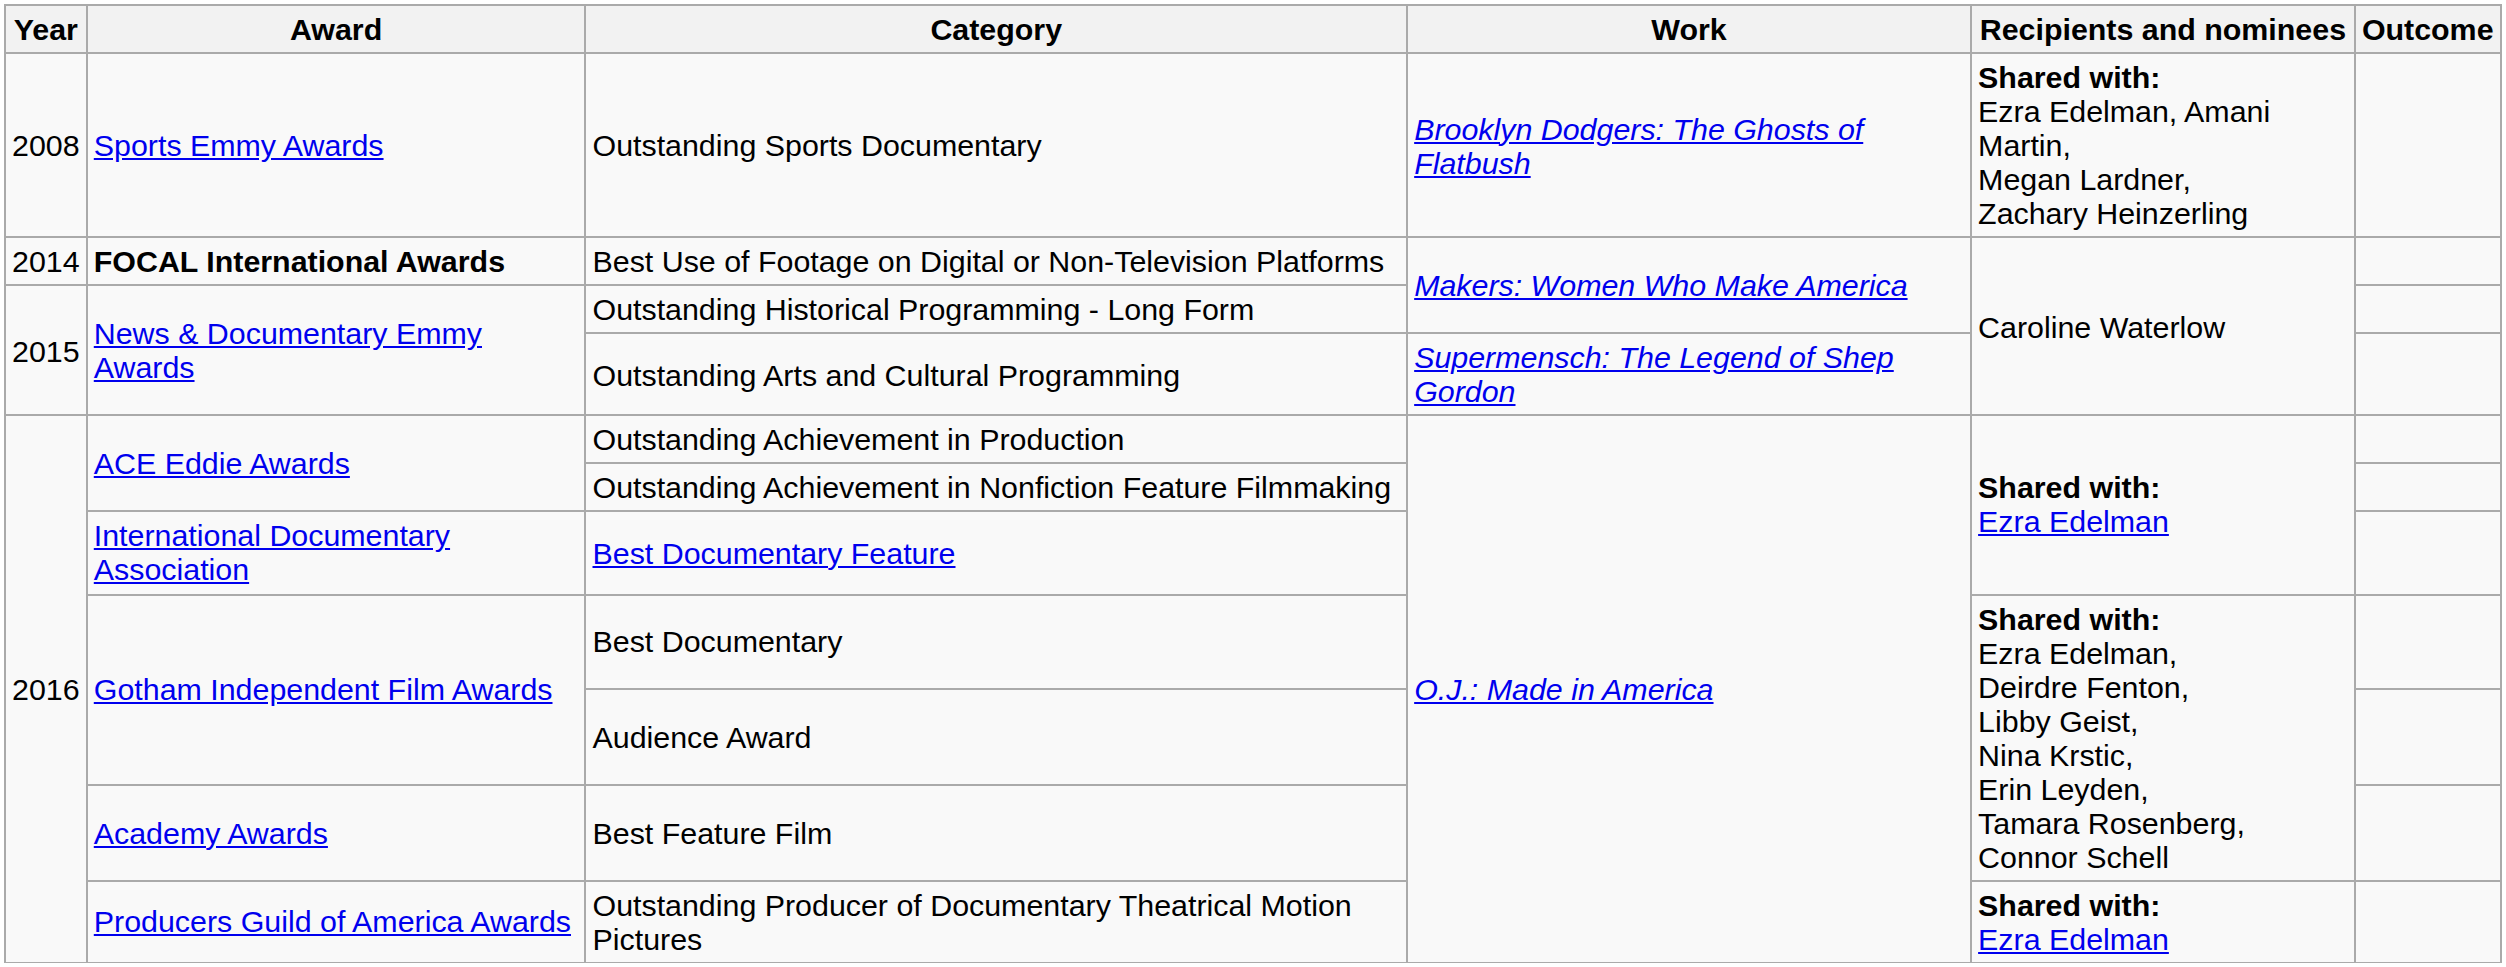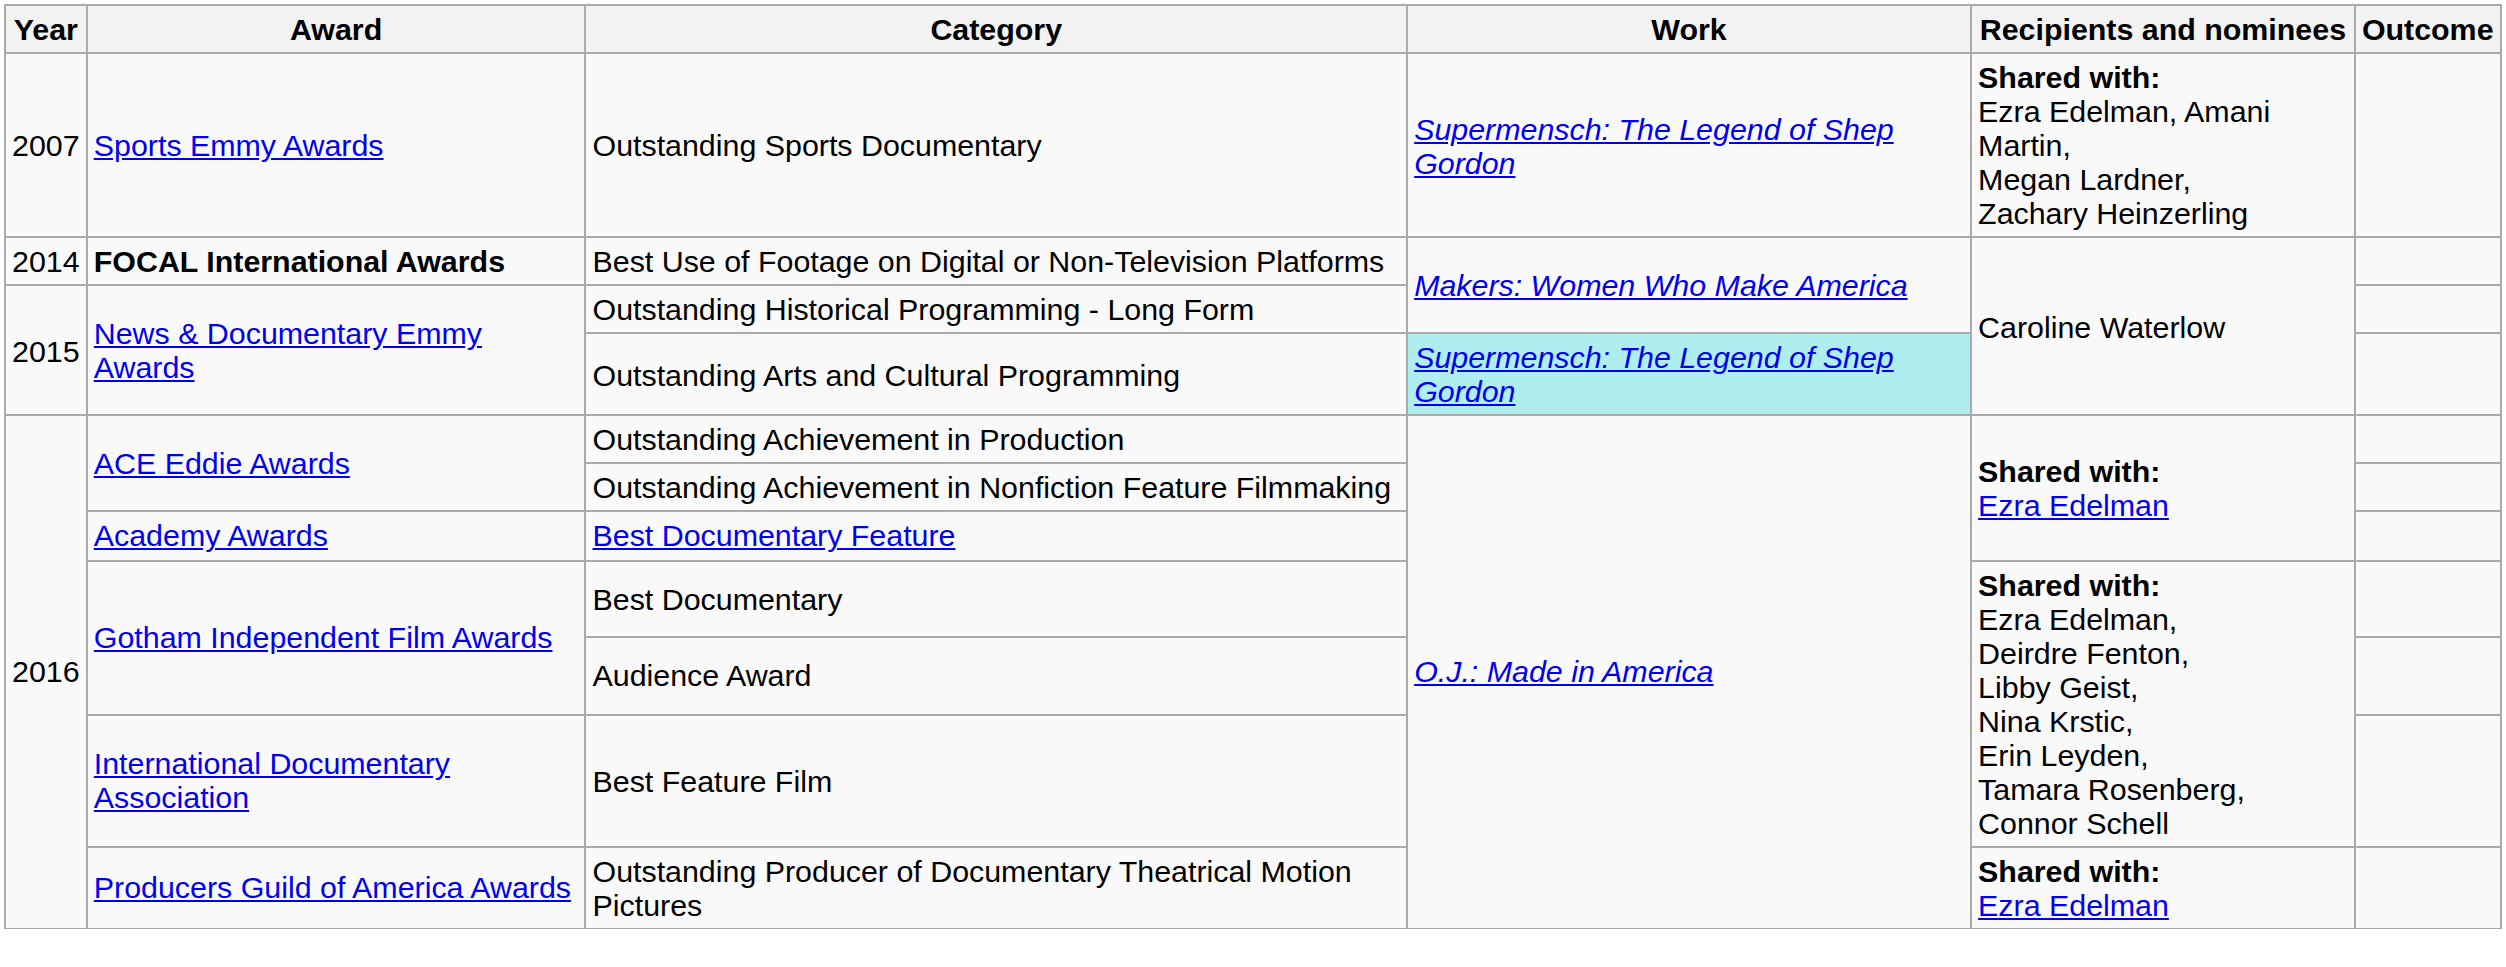 <table class="wikitable" style="font-size: 95%;">
 <tr style="background:#ccc; text-align:center;">
 <th>Year</th>
 <th>Award</th>
 <th>Category</th>
 <th>Work</th>
 <th>Recipients and nominees</th>
 <th>Outcome</th>
 </tr>
 <tr>
-<td>2008</td>
+<td>2007</td>
 <td><a href='#'>Sports Emmy Awards</a></td>
 <td>Outstanding Sports Documentary</td>
-<td><em><a href='#'>Brooklyn Dodgers: The Ghosts of Flatbush</a></em></td>
+<td><em><a href='#'>Supermensch: The Legend of Shep Gordon</a></em></td>
 <td><strong>Shared with:</strong><br> Ezra Edelman, Amani Martin,<br> Megan Lardner,<br> Zachary Heinzerling</td>
 <td></td>
 </tr>
 <tr>
 <td>2014</td>
 <td><strong>FOCAL International Awards</strong></td>
 <td>Best Use of Footage on Digital or Non-Television Platforms</td>
 <td rowspan="2"><em><a href='#'>Makers: Women Who Make America</a></em></td>
 <td rowspan="3">Caroline Waterlow</td>
 <td></td>
 </tr>
 <tr>
 <td rowspan="2">2015</td>
 <td rowspan="2"><a href='#'>News & Documentary Emmy Awards</a></td>
 <td>Outstanding Historical Programming - Long Form</td>
 <td></td>
 </tr>
 <tr>
 <td>Outstanding Arts and Cultural Programming</td>
-<td><em><a href='#'>Supermensch: The Legend of Shep Gordon</a></em></td>
+<td style="background: paleturquoise;"><em><a href='#'>Supermensch: The Legend of Shep Gordon</a></em></td>
 <td></td>
 </tr>
 <tr>
 <td rowspan="7">2016</td>
 <td rowspan="2"><a href='#'>ACE Eddie Awards</a></td>
 <td>Outstanding Achievement in Production</td>
 <td rowspan="7"><em><a href='#'>O.J.: Made in America</a></em></td>
 <td rowspan="3"><strong>Shared with:</strong><br> <a href='#'>Ezra Edelman</a></td>
 <td></td>
 </tr>
 <tr>
 <td>Outstanding Achievement in Nonfiction Feature Filmmaking</td>
 <td></td>
 </tr>
 <tr>
-<td><a href='#'>International Documentary Association</a></td>
+<td><a href='#'>Academy Awards</a></td>
 <td><a href='#'>Best Documentary Feature</a></td>
 <td></td>
 </tr>
 <tr>
 <td rowspan="2"><a href='#'>Gotham Independent Film Awards</a></td>
 <td>Best Documentary</td>
 <td rowspan="3"><strong>Shared with:</strong><br>Ezra Edelman,<br>Deirdre Fenton,<br>Libby Geist,<br>Nina Krstic,<br>Erin Leyden,<br>Tamara Rosenberg,<br>Connor Schell</td>
 <td></td>
 </tr>
 <tr>
 <td>Audience Award</td>
 <td></td>
 </tr>
 <tr>
-<td><a href='#'>Academy Awards</a></td>
+<td><a href='#'>International Documentary Association</a></td>
 <td>Best Feature Film</td>
 <td></td>
 </tr>
 <tr>
 <td><a href='#'>Producers Guild of America Awards</a></td>
 <td>Outstanding Producer of Documentary Theatrical Motion Pictures</td>
 <td><strong>Shared with:</strong><br><a href='#'>Ezra Edelman</a></td>
 <td></td>
 </tr>
 </table>
